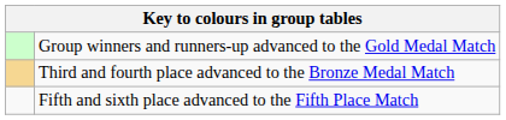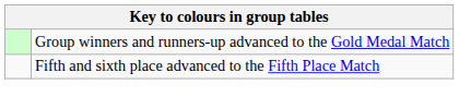 <table class="wikitable" style="text-align: center;">
 <tr>
 <th colspan=2>Key to colours in group tables</th>
 </tr>
 <tr>
 <td bgcolor=#ccffcc style="width: 20px;"></td>
 <td align=left>Group winners and runners-up advanced to the <a href='#'>Gold Medal Match</a></td>
 </tr>
 <tr>
-<td bgcolor=#F6D792 style="width: 20px;"></td>
-<td align=left>Third and fourth place advanced to the <a href='#'>Bronze Medal Match</a></td>
-</tr>
-<tr>
 <td style="width: 20px;"></td>
 <td align=left>Fifth and sixth place advanced to the <a href='#'>Fifth Place Match</a></td>
 </tr>
 </table>
